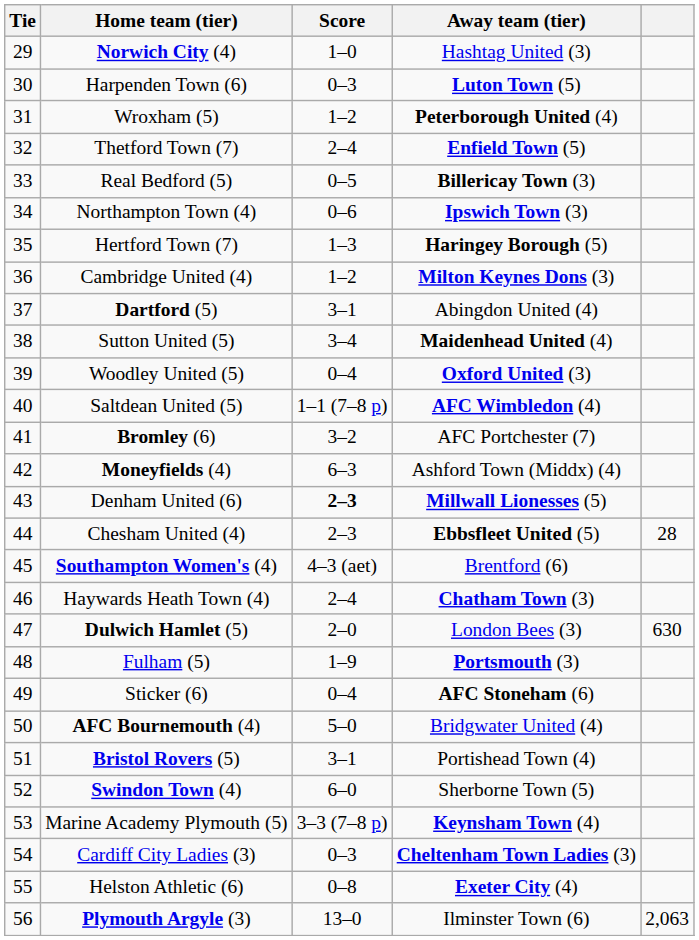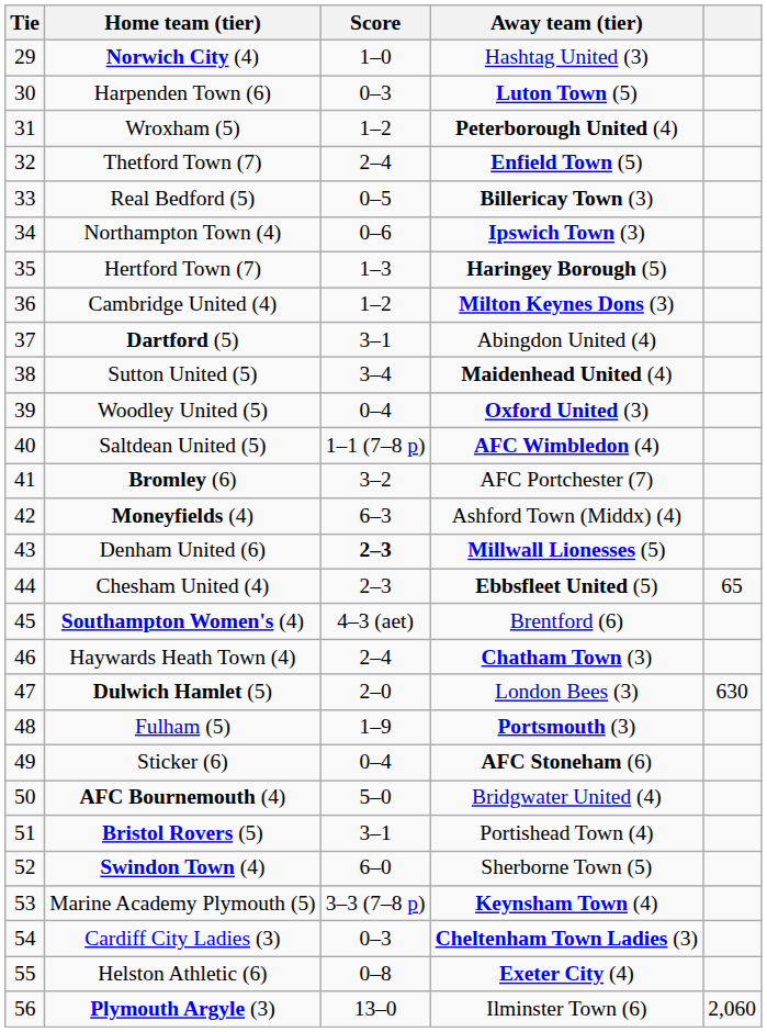 <table class="wikitable" style="text-align:center; font-size:85%">
 <tr>
 <th>Tie</th>
 <th>Home team (tier)</th>
 <th>Score</th>
 <th>Away team (tier)</th>
 <th></th>
 </tr>
 <tr>
 <td>29</td>
 <td><strong><a href='#'>Norwich City</a></strong> (4)</td>
 <td>1–0</td>
 <td><a href='#'>Hashtag United</a> (3)</td>
 <td></td>
 </tr>
 <tr>
 <td>30</td>
 <td>Harpenden Town (6)</td>
 <td>0–3</td>
 <td><strong><a href='#'>Luton Town</a></strong> (5)</td>
 <td></td>
 </tr>
 <tr>
 <td>31</td>
 <td>Wroxham (5)</td>
 <td>1–2</td>
 <td><strong>Peterborough United</strong> (4)</td>
 <td></td>
 </tr>
 <tr>
 <td>32</td>
 <td>Thetford Town (7)</td>
 <td>2–4</td>
 <td><strong><a href='#'>Enfield Town</a></strong> (5)</td>
 <td></td>
 </tr>
 <tr>
 <td>33</td>
 <td>Real Bedford (5)</td>
 <td>0–5</td>
 <td><strong>Billericay Town</strong> (3)</td>
 <td></td>
 </tr>
 <tr>
 <td>34</td>
 <td>Northampton Town (4)</td>
 <td>0–6</td>
 <td><strong><a href='#'>Ipswich Town</a></strong> (3)</td>
 <td></td>
 </tr>
 <tr>
 <td>35</td>
 <td>Hertford Town (7)</td>
 <td>1–3</td>
 <td><strong>Haringey Borough</strong> (5)</td>
 <td></td>
 </tr>
 <tr>
 <td>36</td>
 <td>Cambridge United (4)</td>
 <td>1–2</td>
 <td><strong><a href='#'>Milton Keynes Dons</a></strong> (3)</td>
 <td></td>
 </tr>
 <tr>
 <td>37</td>
 <td><strong>Dartford</strong> (5)</td>
 <td>3–1</td>
 <td>Abingdon United (4)</td>
 <td></td>
 </tr>
 <tr>
 <td>38</td>
 <td>Sutton United (5)</td>
 <td>3–4</td>
 <td><strong>Maidenhead United</strong> (4)</td>
 <td></td>
 </tr>
 <tr>
 <td>39</td>
 <td>Woodley United (5)</td>
 <td>0–4</td>
 <td><strong><a href='#'>Oxford United</a></strong> (3)</td>
 <td></td>
 </tr>
 <tr>
 <td>40</td>
 <td>Saltdean United (5)</td>
 <td>1–1 (7–8 <a href='#'>p</a>)</td>
 <td><strong><a href='#'>AFC Wimbledon</a></strong> (4)</td>
 <td></td>
 </tr>
 <tr>
 <td>41</td>
 <td><strong>Bromley</strong> (6)</td>
 <td>3–2</td>
 <td>AFC Portchester (7)</td>
 <td></td>
 </tr>
 <tr>
 <td>42</td>
 <td><strong>Moneyfields</strong> (4)</td>
 <td>6–3</td>
 <td>Ashford Town (Middx) (4)</td>
 <td></td>
 </tr>
 <tr>
 <td>43</td>
 <td>Denham United (6)</td>
 <td><strong>2–3</strong></td>
 <td><strong><a href='#'>Millwall Lionesses</a></strong> (5)</td>
 <td></td>
 </tr>
 <tr>
 <td>44</td>
 <td>Chesham United (4)</td>
 <td>2–3</td>
 <td><strong>Ebbsfleet United</strong> (5)</td>
-<td>28</td>
+<td>65</td>
 </tr>
 <tr>
 <td>45</td>
 <td><strong><a href='#'>Southampton Women's</a></strong> (4)</td>
 <td>4–3 (aet)</td>
 <td><a href='#'>Brentford</a> (6)</td>
 <td></td>
 </tr>
 <tr>
 <td>46</td>
 <td>Haywards Heath Town (4)</td>
 <td>2–4</td>
 <td><strong><a href='#'>Chatham Town</a></strong> (3)</td>
 <td></td>
 </tr>
 <tr>
 <td>47</td>
 <td><strong>Dulwich Hamlet</strong> (5)</td>
 <td>2–0</td>
 <td><a href='#'>London Bees</a> (3)</td>
 <td>630</td>
 </tr>
 <tr>
 <td>48</td>
 <td><a href='#'>Fulham</a> (5)</td>
 <td>1–9</td>
 <td><strong><a href='#'>Portsmouth</a></strong> (3)</td>
 <td></td>
 </tr>
 <tr>
 <td>49</td>
 <td>Sticker (6)</td>
 <td>0–4</td>
 <td><strong>AFC Stoneham</strong> (6)</td>
 <td></td>
 </tr>
 <tr>
 <td>50</td>
 <td><strong>AFC Bournemouth</strong> (4)</td>
 <td>5–0</td>
 <td><a href='#'>Bridgwater United</a> (4)</td>
 <td></td>
 </tr>
 <tr>
 <td>51</td>
 <td><strong><a href='#'>Bristol Rovers</a></strong> (5)</td>
 <td>3–1</td>
 <td>Portishead Town (4)</td>
 <td></td>
 </tr>
 <tr>
 <td>52</td>
 <td><strong><a href='#'>Swindon Town</a></strong> (4)</td>
 <td>6–0</td>
 <td>Sherborne Town (5)</td>
 <td></td>
 </tr>
 <tr>
 <td>53</td>
 <td>Marine Academy Plymouth (5)</td>
 <td>3–3 (7–8 <a href='#'>p</a>)</td>
 <td><strong><a href='#'>Keynsham Town</a></strong> (4)</td>
 <td></td>
 </tr>
 <tr>
 <td>54</td>
 <td><a href='#'>Cardiff City Ladies</a> (3)</td>
 <td>0–3</td>
 <td><strong><a href='#'>Cheltenham Town Ladies</a></strong> (3)</td>
 <td></td>
 </tr>
 <tr>
 <td>55</td>
 <td>Helston Athletic (6)</td>
 <td>0–8</td>
 <td><strong><a href='#'>Exeter City</a></strong> (4)</td>
 <td></td>
 </tr>
 <tr>
 <td>56</td>
 <td><strong><a href='#'>Plymouth Argyle</a></strong> (3)</td>
 <td>13–0</td>
 <td>Ilminster Town (6)</td>
-<td>2,063</td>
+<td>2,060</td>
 </tr>
 <tr>
 </tr>
 </table>
